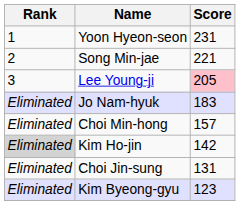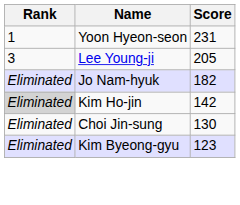 <table class="wikitable mw-collapsible">
 <tr>
 <th>Rank</th>
 <th>Name</th>
 <th>Score</th>
 </tr>
 <tr>
 <td>1</td>
 <td>Yoon Hyeon-seon</td>
 <td>231</td>
 </tr>
 <tr>
-<td>2</td>
-<td>Song Min-jae</td>
-<td>221</td>
-</tr>
-<tr>
 <td>3</td>
 <td><a href='#'>Lee Young-ji</a></td>
-<td style="background: pink;">205</td>
+<td>205</td>
 </tr>
 <tr>
 <td style="background:#E0E0FF"><em>Eliminated</em></td>
 <td style="background:#E0E0FF">Jo Nam-hyuk</td>
-<td style="background:#E0E0FF">183</td>
-</tr>
-<tr>
-<td><em>Eliminated</em></td>
-<td>Choi Min-hong</td>
-<td>157</td>
+<td style="background:#E0E0FF">182</td>
 </tr>
 <tr>
 <td style="background: lightgrey;"><em>Eliminated</em></td>
 <td>Kim Ho-jin</td>
 <td>142</td>
 </tr>
 <tr>
 <td><em>Eliminated</em></td>
 <td>Choi Jin-sung</td>
-<td>131</td>
+<td>130</td>
 </tr>
 <tr>
 <td style="background:#E0E0FF"><em>Eliminated</em></td>
 <td style="background:#E0E0FF">Kim Byeong-gyu</td>
 <td style="background:#E0E0FF">123</td>
 </tr>
 </table>
